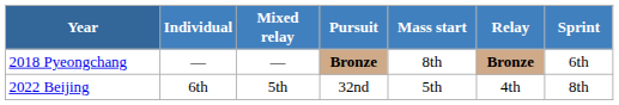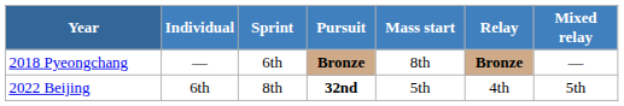 <table class="wikitable" style="font-size:95%; text-align:center; border:grey solid 1px; border-collapse:collapse; background:#ffffff;">
 <tr>
 <th style="background-color:#369; color:white;    width:145px;">Year</th>
 <th style="background-color:#4180be; color:white; width:65px;">Individual</th>
-<th style="background-color:#4180be; color:white; width:75px;">Mixed relay</th>
+<th style="background-color:#4180be; color:white; width:60px;">Sprint</th>
 <th style="background-color:#4180be; color:white; width:60px;">Pursuit</th>
 <th style="background-color:#4180be; color:white; width:80px;">Mass start</th>
 <th style="background-color:#4180be; color:white; width:60px;">Relay</th>
-<th style="background-color:#4180be; color:white; width:60px;">Sprint</th>
+<th style="background-color:#4180be; color:white; width:75px;">Mixed relay</th>
 </tr>
 <tr>
 <td align=left> <a href='#'>2018 Pyeongchang</a></td>
 <td>—</td>
-<td>—</td>
+<td>6th</td>
 <td style="background:#cfaa88;"><strong>Bronze</strong></td>
 <td>8th</td>
 <td style="background:#cfaa88;"><strong>Bronze</strong></td>
-<td>6th</td>
+<td>—</td>
 </tr>
 <tr>
 <td align=left> <a href='#'>2022 Beijing</a></td>
 <td>6th</td>
-<td>5th</td>
-<td>32nd</td>
+<td>8th</td>
+<td><strong>32nd</strong></td>
 <td>5th</td>
 <td>4th</td>
-<td>8th</td>
+<td>5th</td>
 </tr>
 </table>
